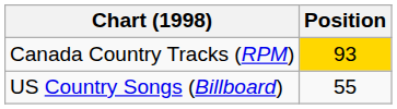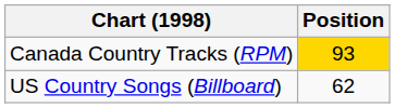 <table class="wikitable sortable">
 <tr>
 <th scope="col">Chart (1998)</th>
 <th scope="col">Position</th>
 </tr>
 <tr>
 <td>Canada Country Tracks (<em><a href='#'>RPM</a></em>)</td>
 <td align="center" style="background: gold;">93</td>
 </tr>
 <tr>
 <td>US <a href='#'>Country Songs</a> (<em><a href='#'>Billboard</a></em>)</td>
-<td align="center">55</td>
+<td align="center">62</td>
 </tr>
 </table>
